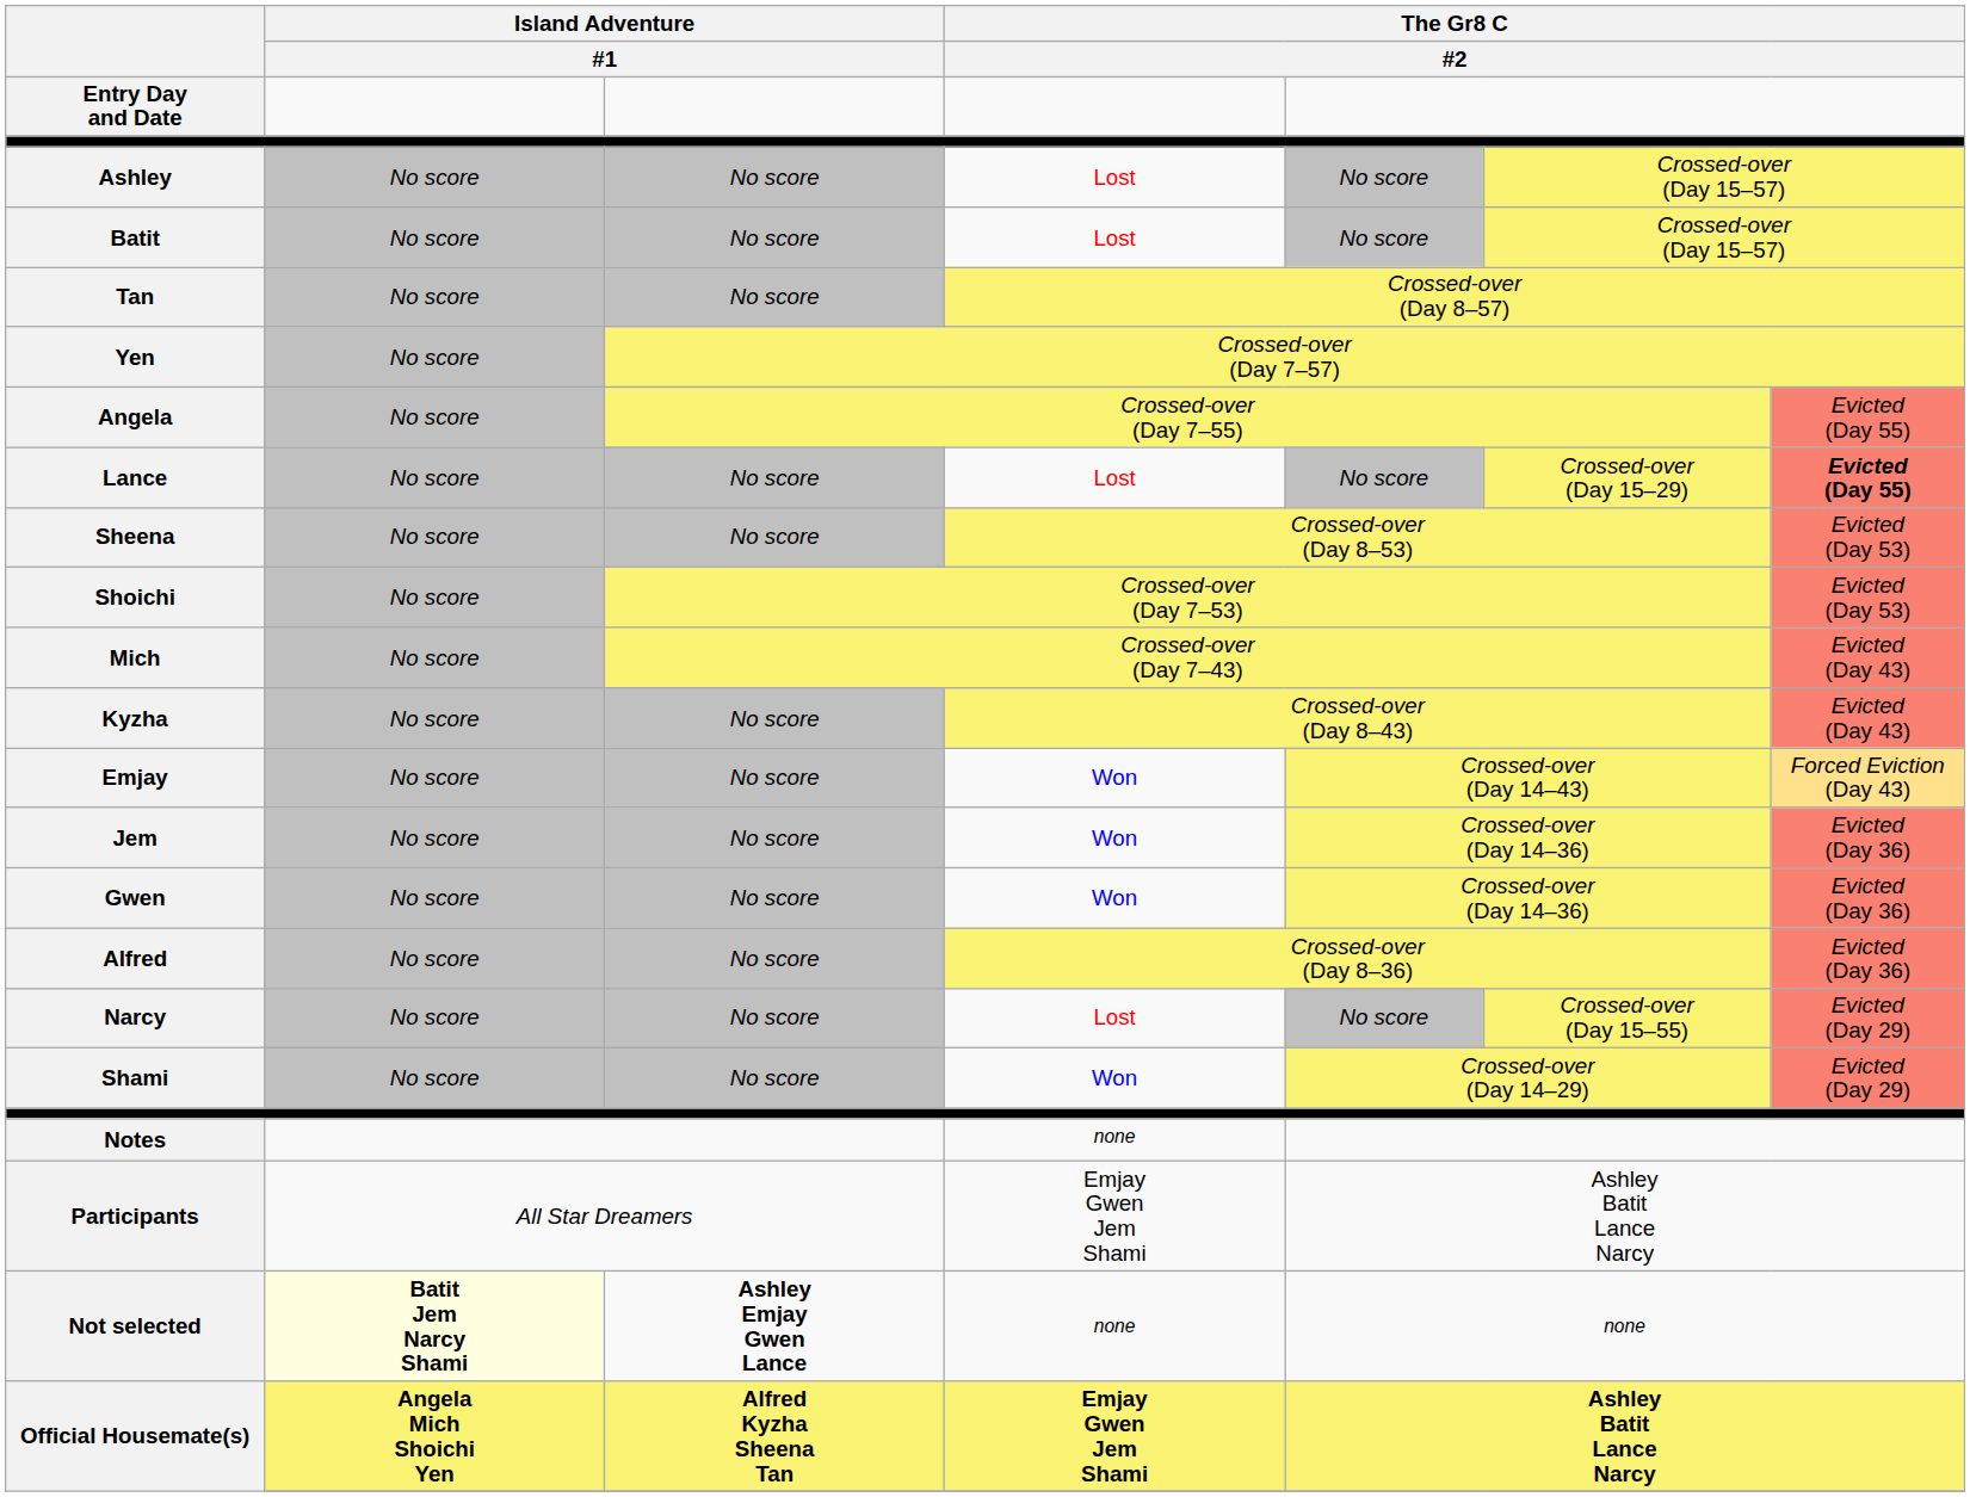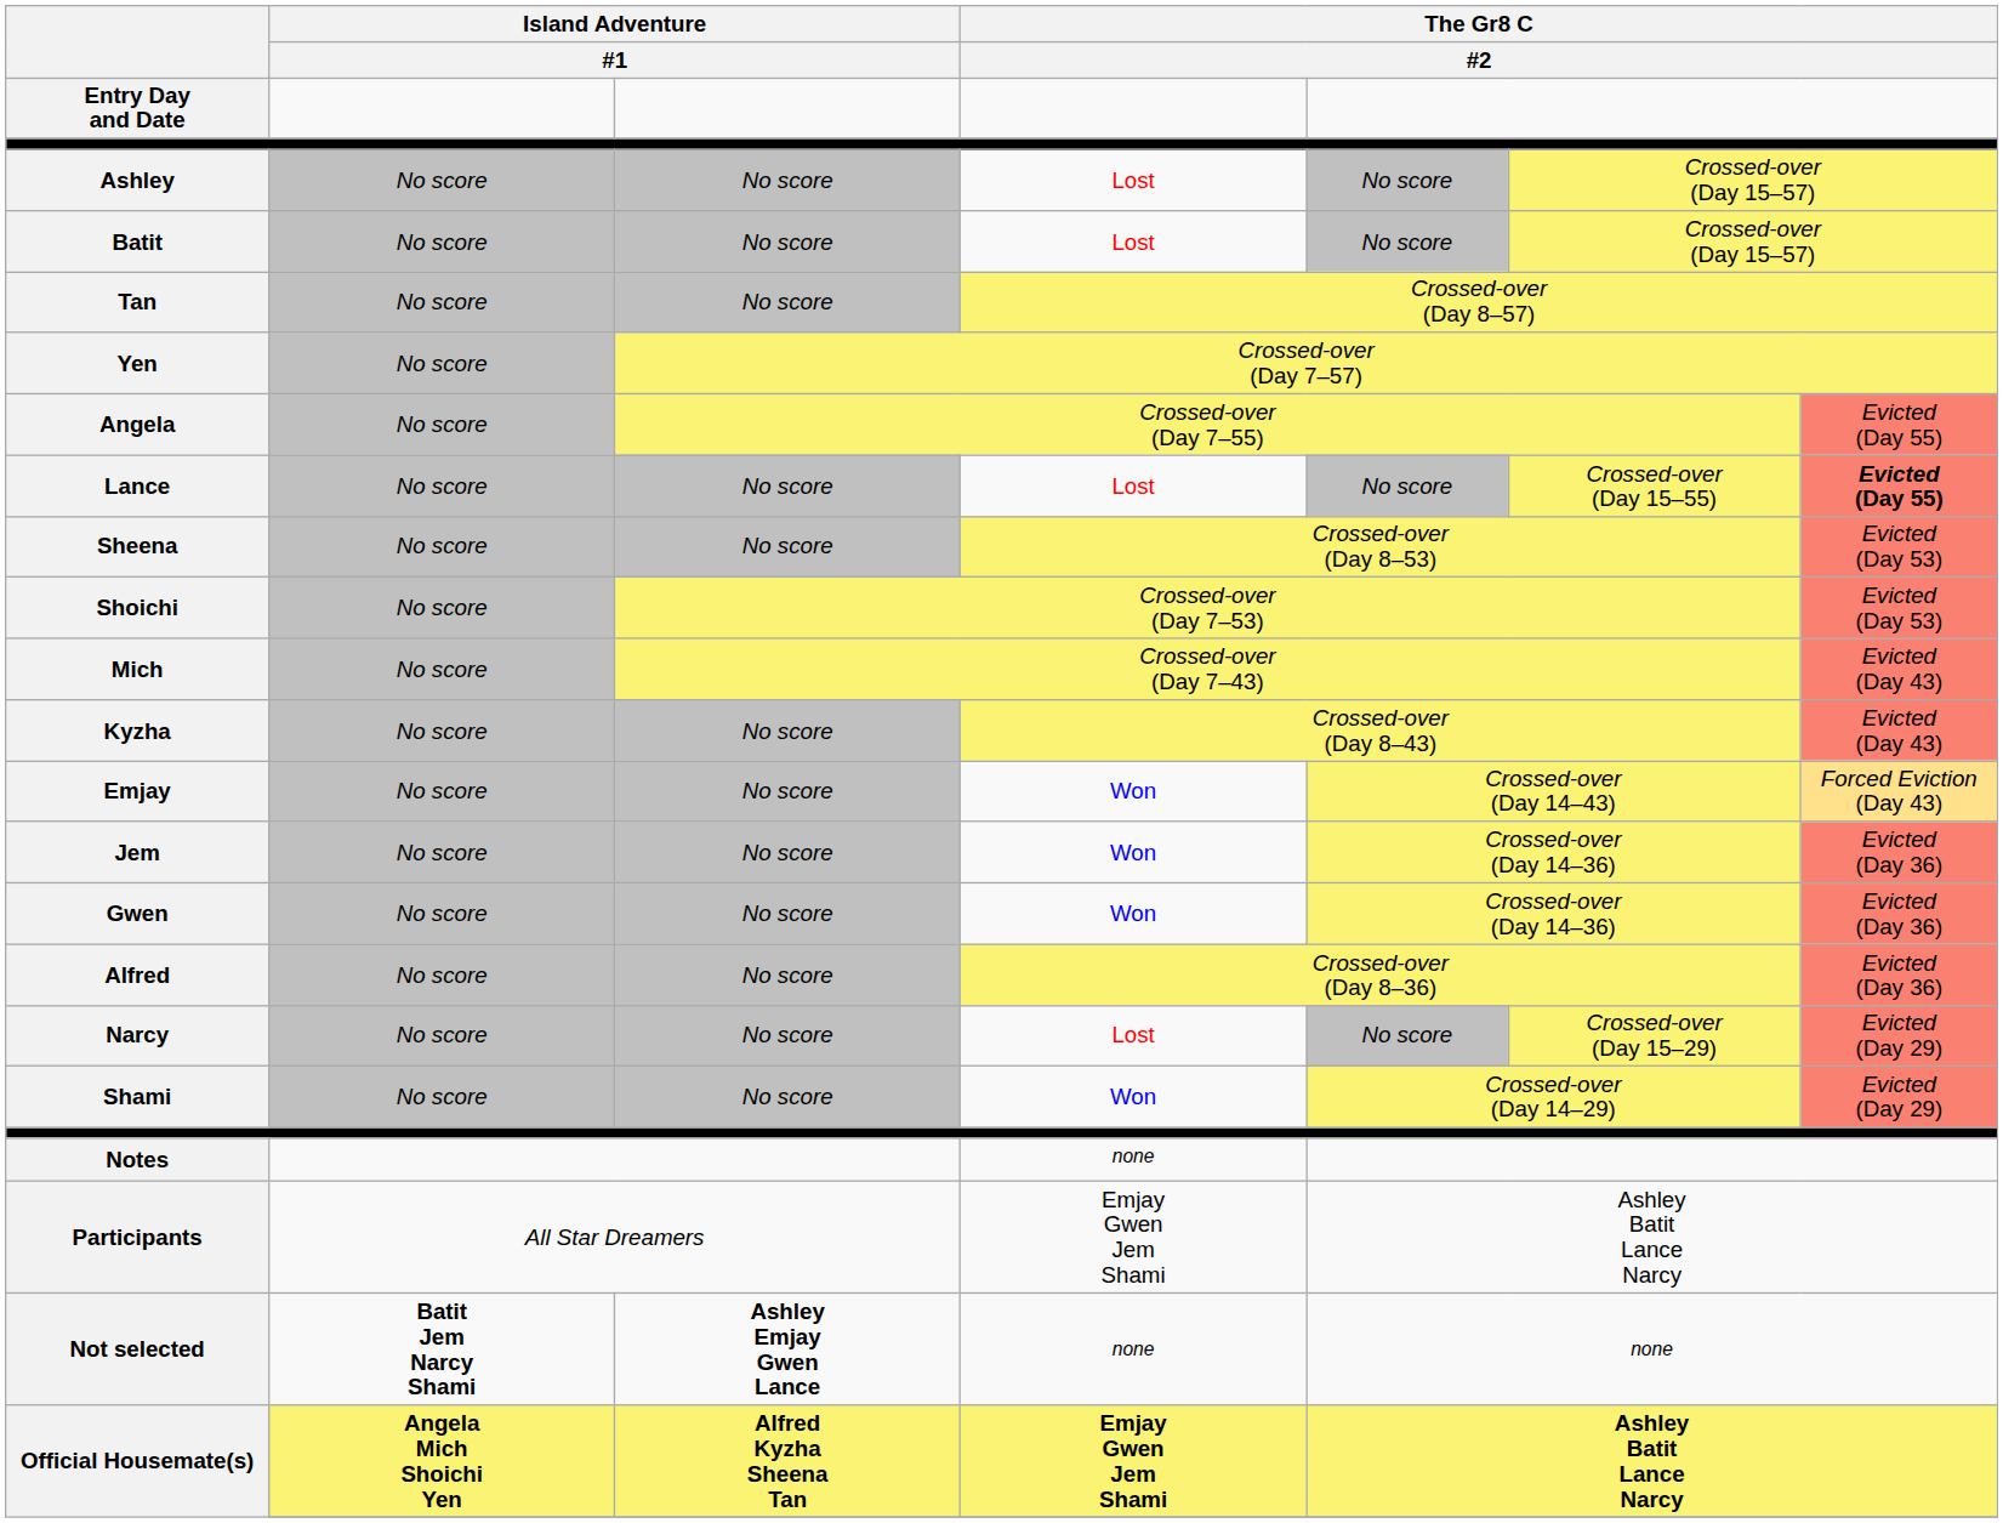 <table class="wikitable" style="text-align:center; font-size:90%; line-height:16px; width:100%;">
 <tr>
 <th rowspan="2" style="width:07.0%"></th>
 <th style="width:18.6%" colspan="2">Island Adventure</th>
 <th style="width:18.6%" colspan="4">The Gr8 C</th>
 </tr>
 <tr>
 <th style="width:18.6%" colspan="2">#1</th>
 <th style="width:18.6%" colspan="4">#2</th>
 </tr>
 <tr>
 <th>Entry Day<br>and Date</th>
 <td style="width:10%"></td>
 <td style="width:10%"></td>
 <td style="width:10%"></td>
 <td style="width:20%" colspan="3"></td>
 </tr>
 <tr>
 <th align="center" style="background:#000000;" colspan="7"></th>
 </tr>
 <tr>
 <th>Ashley</th>
 <td align="center" style="background:#C0C0C0;"><em>No score</em></td>
 <td align="center" style="background:#C0C0C0;"><em>No score</em></td>
 <td style="color:red;">Lost</td>
 <td align="center" style="background:#C0C0C0;"><em>No score</em></td>
 <td colspan="2" style="background-color:#FBF373"><em>Crossed-over</em><br>(Day 15–57)</td>
 </tr>
 <tr>
 <th>Batit</th>
 <td align="center" style="background:#C0C0C0;"><em>No score</em></td>
 <td align="center" style="background:#C0C0C0;"><em>No score</em></td>
 <td style="color:red;">Lost</td>
 <td align="center" style="background:#C0C0C0;"><em>No score</em></td>
 <td colspan="2" style="background-color:#FBF373"><em>Crossed-over</em><br>(Day 15–57)</td>
 </tr>
 <tr>
 <th>Tan</th>
 <td align="center" style="background:#C0C0C0;"><em>No score</em></td>
 <td align="center" style="background:#C0C0C0;"><em>No score</em></td>
 <td colspan="4" style="background-color:#FBF373"><em>Crossed-over</em><br>(Day 8–57)</td>
 </tr>
 <tr>
 <th>Yen</th>
 <td align="center" style="background:#C0C0C0;"><em>No score</em></td>
 <td colspan="5" style="background-color:#FBF373"><em>Crossed-over</em><br>(Day 7–57)</td>
 </tr>
 <tr>
 <th>Angela</th>
 <td align="center" style="background:#C0C0C0;"><em>No score</em></td>
 <td colspan="4" style="background-color:#FBF373"><em>Crossed-over</em><br>(Day 7–55)</td>
 <td align="center" style="background:#FA8072"><em>Evicted</em><br>(Day 55)</td>
 </tr>
 <tr>
 <th>Lance</th>
 <td align="center" style="background:#C0C0C0;"><em>No score</em></td>
 <td align="center" style="background:#C0C0C0;"><em>No score</em></td>
 <td style="color:red;">Lost</td>
 <td align="center" style="background:#C0C0C0;"><em>No score</em></td>
-<td colspan="1" style="background-color:#FBF373"><em>Crossed-over</em><br>(Day 15–29)</td>
+<td style="background-color:#FBF373"><em>Crossed-over</em><br>(Day 15–55)</td>
 <td align="center" style="background:#FA8072"><strong><em>Evicted</em><br>(Day 55)</strong></td>
 </tr>
 <tr>
 <th>Sheena</th>
 <td align="center" style="background:#C0C0C0;"><em>No score</em></td>
 <td align="center" style="background:#C0C0C0;"><em>No score</em></td>
 <td colspan="3" style="background-color:#FBF373"><em>Crossed-over</em><br>(Day 8–53)</td>
 <td align="center" style="background:#FA8072"><em>Evicted</em><br>(Day 53)</td>
 </tr>
 <tr>
 <th>Shoichi</th>
 <td align="center" style="background:#C0C0C0;"><em>No score</em></td>
 <td colspan="4" style="background-color:#FBF373"><em>Crossed-over</em><br>(Day 7–53)</td>
 <td align="center" style="background:#FA8072"><em>Evicted</em><br>(Day 53)</td>
 </tr>
 <tr>
 <th>Mich</th>
 <td align="center" style="background:#C0C0C0;"><em>No score</em></td>
 <td colspan="4" style="background-color:#FBF373"><em>Crossed-over</em><br>(Day 7–43)</td>
 <td colspan="4" align="center" style="background:#FA8072"><em>Evicted</em><br>(Day 43)</td>
 </tr>
 <tr>
 <th>Kyzha</th>
 <td align="center" style="background:#C0C0C0;"><em>No score</em></td>
 <td align="center" style="background:#C0C0C0;"><em>No score</em></td>
 <td colspan="3" style="background-color:#FBF373"><em>Crossed-over</em><br>(Day 8–43)</td>
 <td colspan="4" align="center" style="background:#FA8072"><em>Evicted</em><br>(Day 43)</td>
 </tr>
 <tr>
 <th>Emjay</th>
 <td align="center" style="background:#C0C0C0;"><em>No score</em></td>
 <td align="center" style="background:#C0C0C0;"><em>No score</em></td>
 <td style="color:Blue;">Won</td>
 <td colspan="2" style="background-color:#FBF373"><em>Crossed-over</em><br>(Day 14–43)</td>
 <td align="center" style="background:#FFE08B;"  colspan="3"><em>Forced Eviction</em><br>(Day 43)</td>
 </tr>
 <tr>
 <th>Jem</th>
 <td align="center" style="background:#C0C0C0;"><em>No score</em></td>
 <td align="center" style="background:#C0C0C0;"><em>No score</em></td>
 <td style="color:blue;">Won</td>
 <td colspan="2" style="background-color:#FBF373"><em>Crossed-over</em><br>(Day 14–36)</td>
 <td colspan="4" align="center" style="background:#FA8072"><em>Evicted</em><br>(Day 36)</td>
 </tr>
 <tr>
 <th>Gwen</th>
 <td align="center" style="background:#C0C0C0;"><em>No score</em></td>
 <td align="center" style="background:#C0C0C0;"><em>No score</em></td>
 <td style="color:blue;">Won</td>
 <td colspan="2" style="background-color:#FBF373"><em>Crossed-over</em><br>(Day 14–36)</td>
 <td colspan="4" align="center" style="background:#FA8072"><em>Evicted</em><br>(Day 36)</td>
 </tr>
 <tr>
 <th>Alfred</th>
 <td align="center" style="background:#C0C0C0;"><em>No score</em></td>
 <td align="center" style="background:#C0C0C0;"><em>No score</em></td>
 <td colspan="3" style="background-color:#FBF373"><em>Crossed-over</em><br>(Day 8–36)</td>
 <td colspan="4" align="center" style="background:#FA8072"><em>Evicted</em><br>(Day 36)</td>
 </tr>
 <tr>
 <th>Narcy</th>
 <td align="center" style="background:#C0C0C0;"><em>No score</em></td>
 <td align="center" style="background:#C0C0C0;"><em>No score</em></td>
 <td style="color:red;">Lost</td>
 <td align="center" style="background:#C0C0C0;"><em>No score</em></td>
-<td style="background-color:#FBF373"><em>Crossed-over</em><br>(Day 15–55)</td>
+<td colspan="1" style="background-color:#FBF373"><em>Crossed-over</em><br>(Day 15–29)</td>
 <td colspan="5" align="center" style="background:#FA8072"><em>Evicted</em><br>(Day 29)</td>
 </tr>
 <tr>
 <th>Shami</th>
 <td align="center" style="background:#C0C0C0;"><em>No score</em></td>
 <td align="center" style="background:#C0C0C0;"><em>No score</em></td>
 <td style="color:blue;">Won</td>
 <td colspan="2" style="background-color:#FBF373"><em>Crossed-over</em><br>(Day 14–29)</td>
 <td colspan="5" align="center" style="background:#FA8072"><em>Evicted</em><br>(Day 29)</td>
 </tr>
 <tr>
 <th align="center" style="background:#000000;" colspan="11"></th>
 </tr>
 <tr>
 <th>Notes</th>
 <td colspan="2"></td>
 <td><sup><em>none</em></sup></td>
 <td colspan="3"></td>
 </tr>
 <tr>
 <th>Participants</th>
 <td colspan="2"><em>All Star Dreamers</em></td>
 <td>Emjay<br>Gwen<br>Jem<br>Shami</td>
 <td colspan="3">Ashley<br>Batit<br>Lance<br>Narcy</td>
 </tr>
 <tr>
 <th>Not selected</th>
-<td style="background: lightyellow;"><strong>Batit</strong><br><strong>Jem</strong><br><strong>Narcy</strong><br><strong>Shami</strong></td>
+<td><strong>Batit</strong><br><strong>Jem</strong><br><strong>Narcy</strong><br><strong>Shami</strong></td>
 <td><strong>Ashley</strong><br><strong>Emjay</strong><br><strong>Gwen</strong><br><strong>Lance</strong></td>
 <td><small><em>none</em></small></td>
 <td colspan="3"><small><em>none</em></small></td>
 </tr>
 <tr>
 <th rowspan="2">Official Housemate(s)</th>
 <td style="background-color:#FBF373"><strong>Angela</strong><br><strong>Mich</strong><br><strong>Shoichi</strong><br><strong>Yen</strong></td>
 <td style="background-color:#FBF373"><strong>Alfred</strong><br><strong>Kyzha</strong><br><strong>Sheena</strong><br><strong>Tan</strong></td>
 <td style="background-color:#FBF373"><strong>Emjay</strong><br><strong>Gwen</strong><br><strong>Jem</strong><br><strong>Shami</strong></td>
 <td colspan="3" style="background-color:#FBF373"><strong>Ashley</strong><br><strong>Batit</strong><br><strong>Lance</strong><br><strong>Narcy</strong></td>
 </tr>
 <tr>
 </tr>
 </table>
